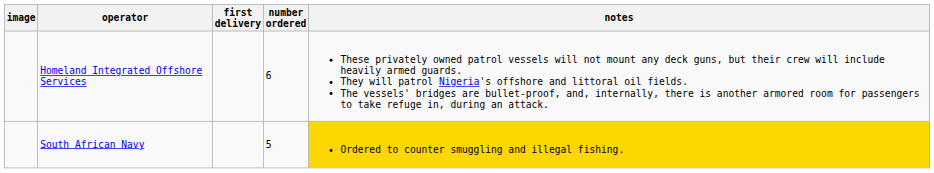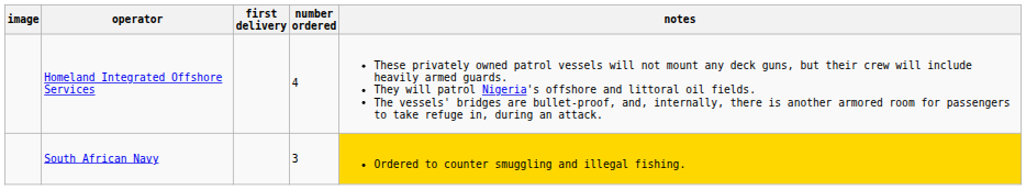 <table class="wikitable">
 <tr>
 <th>image</th>
 <th>operator</th>
 <th>first<br>delivery</th>
 <th>number<br>ordered</th>
 <th>notes</th>
 </tr>
 <tr>
 <td></td>
 <td><a href='#'>Homeland Integrated Offshore Services</a></td>
 <td></td>
-<td>6</td>
+<td>4</td>
 <td><br><ul><li>These privately owned patrol vessels will not mount any deck guns, but their crew will include heavily armed guards.</li><li>They will patrol <a href='#'>Nigeria</a>'s offshore and littoral oil fields.</li><li>The vessels' bridges are bullet-proof, and, internally, there is another armored room for passengers to take refuge in, during an attack.</li></ul></td>
 </tr>
 <tr>
 <td></td>
 <td><a href='#'>South African Navy</a></td>
 <td></td>
-<td>5</td>
+<td>3</td>
 <td style="background: gold;"><br><ul><li>Ordered to counter smuggling and illegal fishing.</li></ul></td>
 </tr>
 </table>
